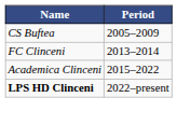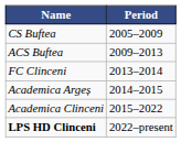 <table class="wikitable" style="text-align: left" align="right">
 <tr>
 <th style="background:#354b85;color:#FFFFFF;border:1px solid #000000;">Name</th>
 <th style="background:#354b85;color:#FFFFFF;border:1px solid #000000;">Period</th>
 </tr>
 <tr>
 <td align=left><em>CS Buftea</em></td>
 <td>2005–2009</td>
 </tr>
 <tr>
+<td align=left><em>ACS Buftea</em></td>
+<td>2009–2013</td>
+</tr>
+<tr>
 <td align=left><em>FC Clinceni</em></td>
 <td>2013–2014</td>
+</tr>
+<tr>
+<td align=left><em>Academica Argeș</em></td>
+<td>2014–2015</td>
 </tr>
 <tr>
 <td align=left><em>Academica Clinceni</em></td>
 <td>2015–2022</td>
 </tr>
 <tr>
 <td align=left><strong>LPS HD Clinceni</strong></td>
 <td>2022–present</td>
 </tr>
 </table>
